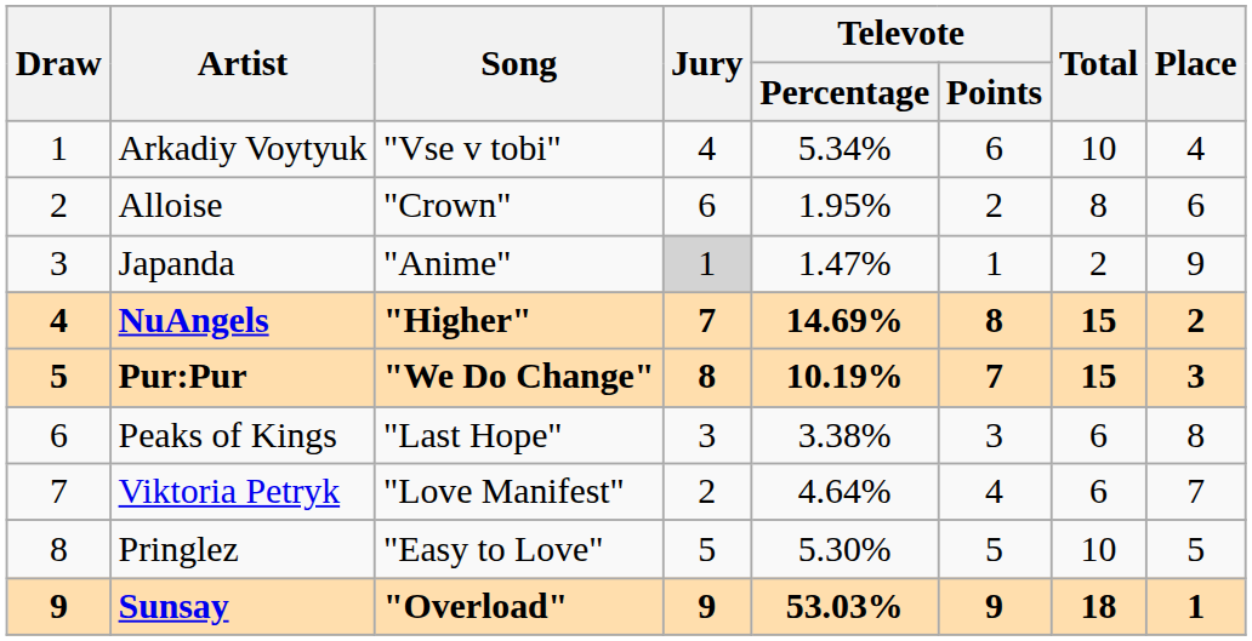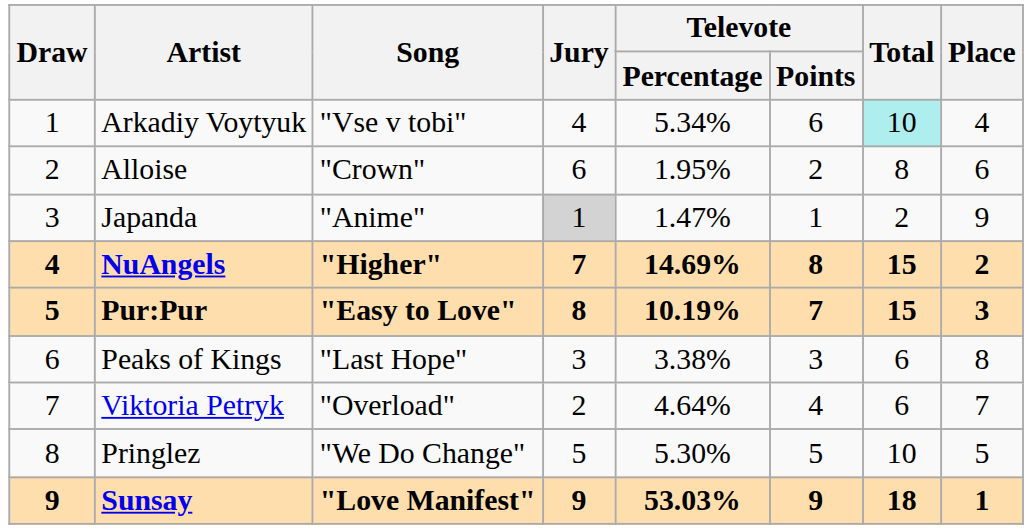 <table class="sortable wikitable" style="margin: 1em auto 1em auto; text-align:center;">
 <tr>
 <th rowspan="2">Draw</th>
 <th rowspan="2">Artist</th>
 <th rowspan="2">Song</th>
 <th rowspan="2">Jury</th>
 <th colspan="2" class="unsortable">Televote</th>
 <th rowspan="2">Total</th>
 <th rowspan="2">Place</th>
 </tr>
 <tr>
 <th>Percentage</th>
 <th>Points</th>
 </tr>
 <tr>
 <td>1</td>
 <td align="left">Arkadiy Voytyuk</td>
 <td align="left">"Vse v tobi"</td>
 <td>4</td>
 <td>5.34%</td>
 <td>6</td>
-<td>10</td>
+<td style="background: paleturquoise;">10</td>
 <td>4</td>
 </tr>
 <tr>
 <td>2</td>
 <td align="left">Alloise</td>
 <td align="left">"Crown"</td>
 <td>6</td>
 <td>1.95%</td>
 <td>2</td>
 <td>8</td>
 <td>6</td>
 </tr>
 <tr>
 <td>3</td>
 <td align="left">Japanda</td>
 <td align="left">"Anime"</td>
 <td style="background: lightgrey;">1</td>
 <td>1.47%</td>
 <td>1</td>
 <td>2</td>
 <td>9</td>
 </tr>
 <tr style="font-weight:bold; background:navajowhite;">
 <td>4</td>
 <td align="left"><a href='#'>NuAngels</a></td>
 <td align="left">"Higher"</td>
 <td>7</td>
 <td>14.69%</td>
 <td>8</td>
 <td>15</td>
 <td>2</td>
 </tr>
 <tr style="font-weight:bold; background:navajowhite;">
 <td>5</td>
 <td align="left">Pur:Pur</td>
-<td align="left">"We Do Change"</td>
+<td align="left">"Easy to Love"</td>
 <td>8</td>
 <td>10.19%</td>
 <td>7</td>
 <td>15</td>
 <td>3</td>
 </tr>
 <tr>
 <td>6</td>
 <td align="left">Peaks of Kings</td>
 <td align="left">"Last Hope"</td>
 <td>3</td>
 <td>3.38%</td>
 <td>3</td>
 <td>6</td>
 <td>8</td>
 </tr>
 <tr>
 <td>7</td>
 <td align="left"><a href='#'>Viktoria Petryk</a></td>
-<td align="left">"Love Manifest"</td>
+<td align="left">"Overload"</td>
 <td>2</td>
 <td>4.64%</td>
 <td>4</td>
 <td>6</td>
 <td>7</td>
 </tr>
 <tr>
 <td>8</td>
 <td align="left">Pringlez</td>
-<td align="left">"Easy to Love"</td>
+<td align="left">"We Do Change"</td>
 <td>5</td>
 <td>5.30%</td>
 <td>5</td>
 <td>10</td>
 <td>5</td>
 </tr>
 <tr style="font-weight:bold; background:navajowhite;">
 <td>9</td>
 <td align="left"><a href='#'>Sunsay</a></td>
-<td align="left">"Overload"</td>
+<td align="left">"Love Manifest"</td>
 <td>9</td>
 <td>53.03%</td>
 <td>9</td>
 <td>18</td>
 <td>1</td>
 </tr>
 </table>
